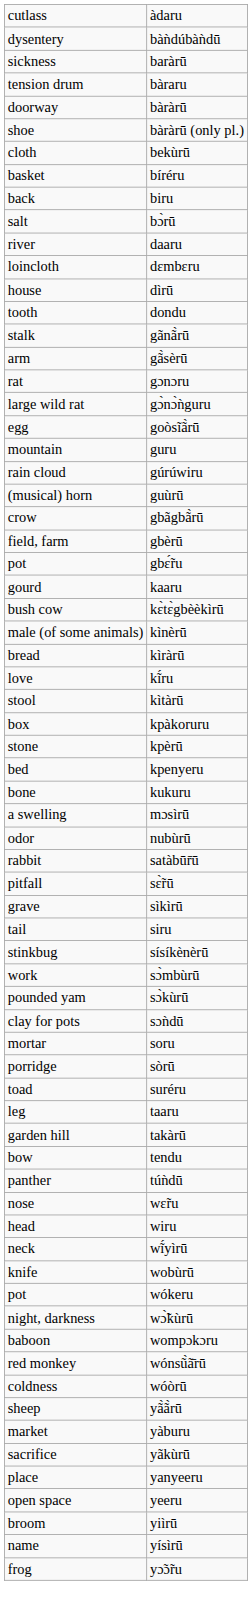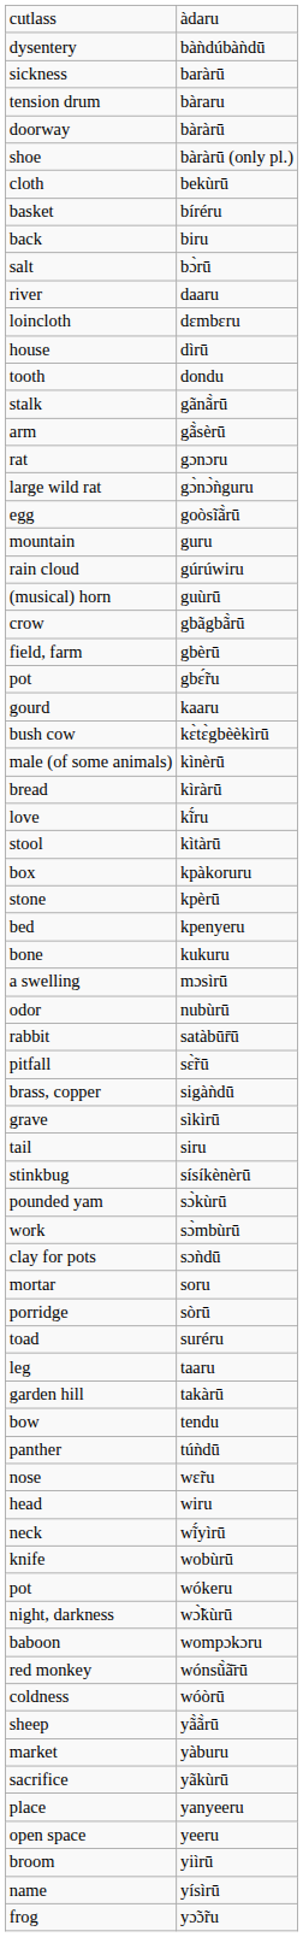 <table class="wikitable">
 <tr>
 <td>cutlass</td>
 <td>àdaru</td>
 </tr>
 <tr>
 <td>dysentery</td>
 <td>bàǹdúbàǹdū</td>
 </tr>
 <tr>
 <td>sickness</td>
 <td>baràrū</td>
 </tr>
 <tr>
 <td>tension drum</td>
 <td>bàraru</td>
 </tr>
 <tr>
 <td>doorway</td>
 <td>bàràrū</td>
 </tr>
 <tr>
 <td>shoe</td>
 <td>bàràrū (only pl.)</td>
 </tr>
 <tr>
 <td>cloth</td>
 <td>bekùrū</td>
 </tr>
 <tr>
 <td>basket</td>
 <td>bíréru</td>
 </tr>
 <tr>
 <td>back</td>
 <td>biru</td>
 </tr>
 <tr>
 <td>salt</td>
 <td>bɔ̀rū</td>
 </tr>
 <tr>
 <td>river</td>
 <td>daaru</td>
 </tr>
 <tr>
 <td>loincloth</td>
 <td>dɛmbɛru</td>
 </tr>
 <tr>
 <td>house</td>
 <td>dìrū</td>
 </tr>
 <tr>
 <td>tooth</td>
 <td>dondu</td>
 </tr>
 <tr>
 <td>stalk</td>
 <td>gãnã̀rū</td>
 </tr>
 <tr>
 <td>arm</td>
 <td>gã̀sèrū</td>
 </tr>
 <tr>
 <td>rat</td>
 <td>gɔnɔru</td>
 </tr>
 <tr>
 <td>large wild rat</td>
 <td>gɔ̀nɔ̀ǹguru</td>
 </tr>
 <tr>
 <td>egg</td>
 <td>goòsĩã̀rū</td>
 </tr>
 <tr>
 <td>mountain</td>
 <td>guru</td>
 </tr>
 <tr>
 <td>rain cloud</td>
 <td>gúrúwiru</td>
 </tr>
 <tr>
 <td>(musical) horn</td>
 <td>guùrū</td>
 </tr>
 <tr>
 <td>crow</td>
 <td>gbãgbã̀rū</td>
 </tr>
 <tr>
 <td>field, farm</td>
 <td>gbèrū</td>
 </tr>
 <tr>
 <td>pot</td>
 <td>gbɛ̃́ru</td>
 </tr>
 <tr>
 <td>gourd</td>
 <td>kaaru</td>
 </tr>
 <tr>
 <td>bush cow</td>
 <td>kɛ̀tɛ̀gbèèkìrū</td>
 </tr>
 <tr>
 <td>male (of some animals)</td>
 <td>kìnèrū</td>
 </tr>
 <tr>
 <td>bread</td>
 <td>kìràrū</td>
 </tr>
 <tr>
 <td>love</td>
 <td>kĩ́ru</td>
 </tr>
 <tr>
 <td>stool</td>
 <td>kìtàrū</td>
 </tr>
 <tr>
 <td>box</td>
 <td>kpàkoruru</td>
 </tr>
 <tr>
 <td>stone</td>
 <td>kpèrū</td>
 </tr>
 <tr>
 <td>bed</td>
 <td>kpenyeru</td>
 </tr>
 <tr>
 <td>bone</td>
 <td>kukuru</td>
 </tr>
 <tr>
 <td>a swelling</td>
 <td>mɔsìrū</td>
 </tr>
 <tr>
 <td>odor</td>
 <td>nubùrū</td>
 </tr>
 <tr>
 <td>rabbit</td>
 <td>satàbūr̄ū</td>
 </tr>
 <tr>
 <td>pitfall</td>
 <td>sɛ̃̀rū</td>
 </tr>
 <tr>
+<td>brass, copper</td>
+<td>sigàǹdū</td>
+</tr>
+<tr>
 <td>grave</td>
 <td>sìkìrū</td>
 </tr>
 <tr>
 <td>tail</td>
 <td>siru</td>
 </tr>
 <tr>
 <td>stinkbug</td>
 <td>sísíkènèrū</td>
 </tr>
 <tr>
+<td>pounded yam</td>
+<td>sɔ̀kùrū</td>
+</tr>
+<tr>
 <td>work</td>
 <td>sɔ̀mbùrū</td>
-</tr>
-<tr>
-<td>pounded yam</td>
-<td>sɔ̀kùrū</td>
 </tr>
 <tr>
 <td>clay for pots</td>
 <td>sɔǹdū</td>
 </tr>
 <tr>
 <td>mortar</td>
 <td>soru</td>
 </tr>
 <tr>
 <td>porridge</td>
 <td>sòrū</td>
 </tr>
 <tr>
 <td>toad</td>
 <td>suréru</td>
 </tr>
 <tr>
 <td>leg</td>
 <td>taaru</td>
 </tr>
 <tr>
 <td>garden hill</td>
 <td>takàrū</td>
 </tr>
 <tr>
 <td>bow</td>
 <td>tendu</td>
 </tr>
 <tr>
 <td>panther</td>
 <td>túǹdū</td>
 </tr>
 <tr>
 <td>nose</td>
 <td>wɛ̃ru</td>
 </tr>
 <tr>
 <td>head</td>
 <td>wiru</td>
 </tr>
 <tr>
 <td>neck</td>
 <td>wĩ́yìrū</td>
 </tr>
 <tr>
 <td>knife</td>
 <td>wobùrū</td>
 </tr>
 <tr>
 <td>pot</td>
 <td>wókeru</td>
 </tr>
 <tr>
 <td>night, darkness</td>
 <td>wɔ̃̀kùrū</td>
 </tr>
 <tr>
 <td>baboon</td>
 <td>wompɔkɔru</td>
 </tr>
 <tr>
 <td>red monkey</td>
 <td>wónsũ̀ã̄rū</td>
 </tr>
 <tr>
 <td>coldness</td>
 <td>wóòrū</td>
 </tr>
 <tr>
 <td>sheep</td>
 <td>yã̀ã̀rū</td>
 </tr>
 <tr>
 <td>market</td>
 <td>yàburu</td>
 </tr>
 <tr>
 <td>sacrifice</td>
 <td>yãkùrū</td>
 </tr>
 <tr>
 <td>place</td>
 <td>yanyeeru</td>
 </tr>
 <tr>
 <td>open space</td>
 <td>yeeru</td>
 </tr>
 <tr>
 <td>broom</td>
 <td>yiìrū</td>
 </tr>
 <tr>
 <td>name</td>
 <td>yísìrū</td>
 </tr>
 <tr>
 <td>frog</td>
 <td>yɔ̃ɔ̃ru</td>
 </tr>
 </table>
